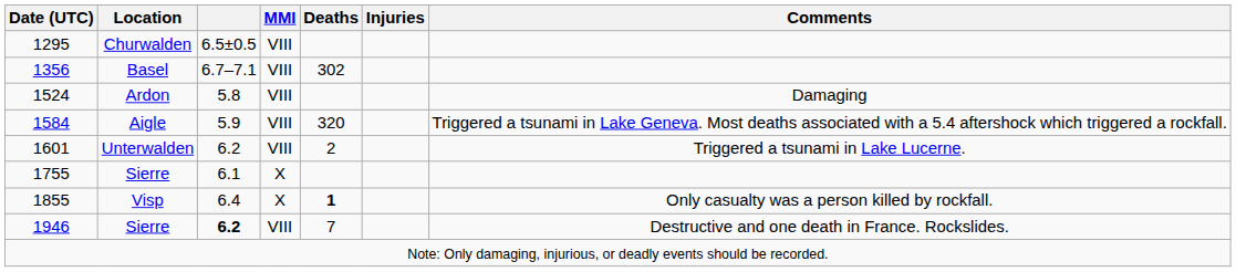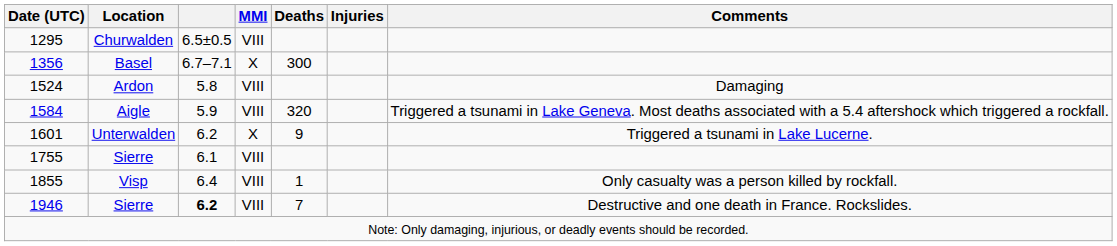 <table class="wikitable sortable" style="text-align: center;">
 <tr bgcolor="#ececec">
 <th>Date (UTC)</th>
 <th>Location</th>
 <th></th>
 <th><a href='#'>MMI</a></th>
 <th>Deaths</th>
 <th>Injuries</th>
 <th>Comments</th>
 </tr>
 <tr>
 <td>1295</td>
 <td><a href='#'>Churwalden</a></td>
 <td>6.5±0.5</td>
 <td>VIII</td>
 <td></td>
 <td></td>
 <td></td>
 </tr>
 <tr>
 <td><a href='#'>1356</a></td>
 <td><a href='#'>Basel</a></td>
 <td>6.7–7.1</td>
-<td>VIII</td>
-<td>302</td>
+<td>X</td>
+<td>300</td>
 <td></td>
 <td></td>
 </tr>
 <tr>
 <td>1524</td>
 <td><a href='#'>Ardon</a></td>
 <td>5.8</td>
 <td>VIII</td>
 <td></td>
 <td></td>
 <td>Damaging</td>
 </tr>
 <tr>
 <td><a href='#'>1584</a></td>
 <td><a href='#'>Aigle</a></td>
 <td>5.9</td>
 <td>VIII</td>
 <td>320</td>
 <td></td>
 <td>Triggered a tsunami in <a href='#'>Lake Geneva</a>. Most deaths associated with a  5.4 aftershock which triggered a rockfall.</td>
 </tr>
 <tr>
 <td>1601</td>
 <td><a href='#'>Unterwalden</a></td>
 <td>6.2</td>
-<td>VIII</td>
-<td>2</td>
+<td>X</td>
+<td>9</td>
 <td></td>
 <td>Triggered a tsunami in <a href='#'>Lake Lucerne</a>.</td>
 </tr>
 <tr>
 <td>1755</td>
 <td><a href='#'>Sierre</a></td>
 <td>6.1</td>
-<td>X</td>
+<td>VIII</td>
 <td></td>
 <td></td>
 <td></td>
 </tr>
 <tr>
 <td>1855</td>
 <td><a href='#'>Visp</a></td>
 <td>6.4</td>
-<td>X</td>
-<td><strong>1</strong></td>
+<td>VIII</td>
+<td>1</td>
 <td></td>
 <td> Only casualty was a person killed by rockfall.</td>
 </tr>
 <tr>
 <td><a href='#'>1946</a></td>
 <td><a href='#'>Sierre</a></td>
 <td><strong>6.2</strong></td>
 <td>VIII</td>
 <td>7</td>
 <td></td>
 <td>Destructive and one death in France. Rockslides.</td>
 </tr>
 <tr class="sortbottom">
 <td colspan="8"><small>Note: Only damaging, injurious, or deadly events should be recorded.</small></td>
 </tr>
 </table>
